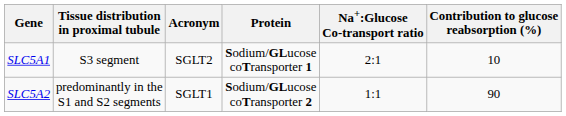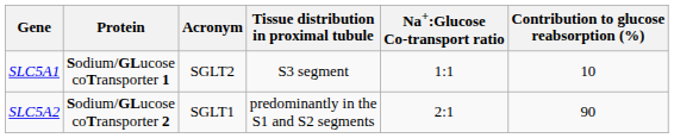 <table class="wikitable" style="text-align:center">
 <tr>
 <th>Gene</th>
+<th>Protein</th>
+<th>Acronym</th>
 <th>Tissue distribution<br>in proximal tubule</th>
-<th>Acronym</th>
-<th>Protein</th>
 <th>Na<sup>+</sup>:Glucose<br>Co-transport ratio</th>
 <th>Contribution to glucose<br>reabsorption (%)</th>
 </tr>
 <tr>
 <td><em><a href='#'>SLC5A1</a></em></td>
+<td><strong>S</strong>odium/<strong>GL</strong>ucose<br>co<strong>T</strong>ransporter <strong>1</strong></td>
+<td>SGLT2</td>
 <td>S3 segment</td>
-<td>SGLT2</td>
-<td><strong>S</strong>odium/<strong>GL</strong>ucose<br>co<strong>T</strong>ransporter <strong>1</strong></td>
-<td>2:1</td>
+<td>1:1</td>
 <td>10</td>
 </tr>
 <tr>
 <td><em><a href='#'>SLC5A2</a></em></td>
+<td><strong>S</strong>odium/<strong>GL</strong>ucose<br>co<strong>T</strong>ransporter <strong>2</strong></td>
+<td>SGLT1</td>
 <td>predominantly in the<br>S1 and S2 segments</td>
-<td>SGLT1</td>
-<td><strong>S</strong>odium/<strong>GL</strong>ucose<br>co<strong>T</strong>ransporter <strong>2</strong></td>
-<td>1:1</td>
+<td>2:1</td>
 <td>90</td>
 </tr>
 </table>
